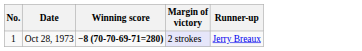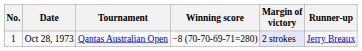 <table class="wikitable" style="font-size:95%;">
 <tr>
 <th>No.</th>
 <th>Date</th>
+<th>Tournament</th>
 <th>Winning score</th>
 <th>Margin of<br>victory</th>
 <th>Runner-up</th>
 </tr>
 <tr>
 <td align=center>1</td>
 <td align=right>Oct 28, 1973</td>
-<td><strong>−8 (70-70-69-71=280)</strong></td>
+<td><a href='#'>Qantas Australian Open</a></td>
+<td>−8 (70-70-69-71=280)</td>
 <td style="background: lavender;">2 strokes</td>
 <td> <a href='#'>Jerry Breaux</a></td>
 </tr>
 </table>
